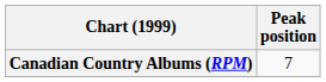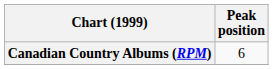 <table class="wikitable sortable plainrowheaders" style="text-align:center">
 <tr>
 <th scope="col">Chart (1999)</th>
 <th scope="col">Peak<br>position</th>
 </tr>
 <tr>
 <th scope="row">Canadian Country Albums (<em><a href='#'>RPM</a></em>)</th>
-<td>7</td>
+<td>6</td>
 </tr>
 <tr>
 </tr>
 <tr>
 </tr>
 </table>
